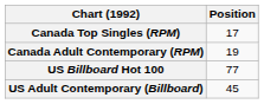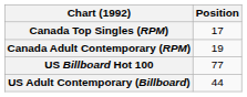 <table class="wikitable sortable plainrowheaders" style="text-align:center">
 <tr>
 <th>Chart (1992)</th>
 <th>Position</th>
 </tr>
 <tr>
 <th scope="row">Canada Top Singles (<em>RPM</em>)</th>
 <td>17</td>
 </tr>
 <tr>
 <th scope="row">Canada Adult Contemporary (<em>RPM</em>)</th>
 <td>19</td>
 </tr>
 <tr>
 <th scope="row">US <em>Billboard</em> Hot 100</th>
 <td>77</td>
 </tr>
 <tr>
 <th scope="row">US Adult Contemporary (<em>Billboard</em>)</th>
-<td>45</td>
+<td>44</td>
 </tr>
 </table>
